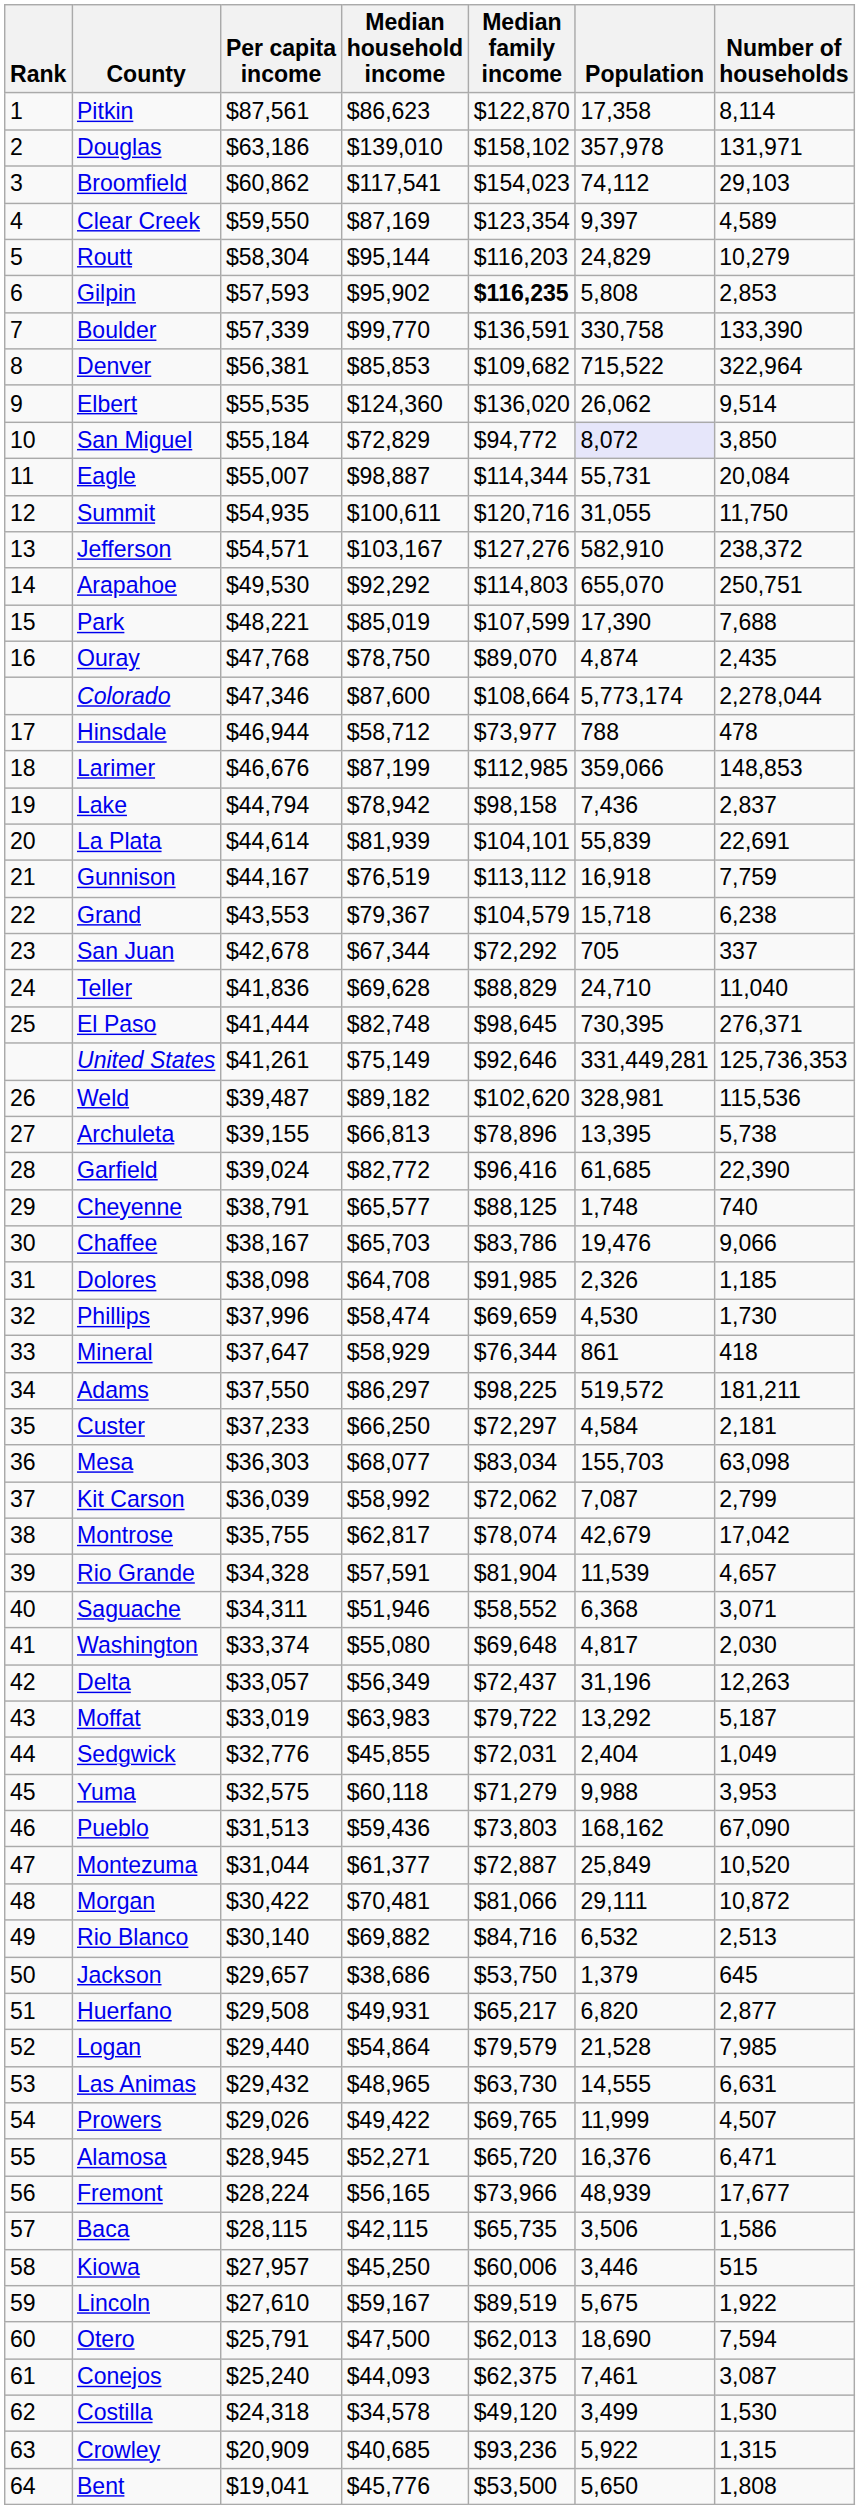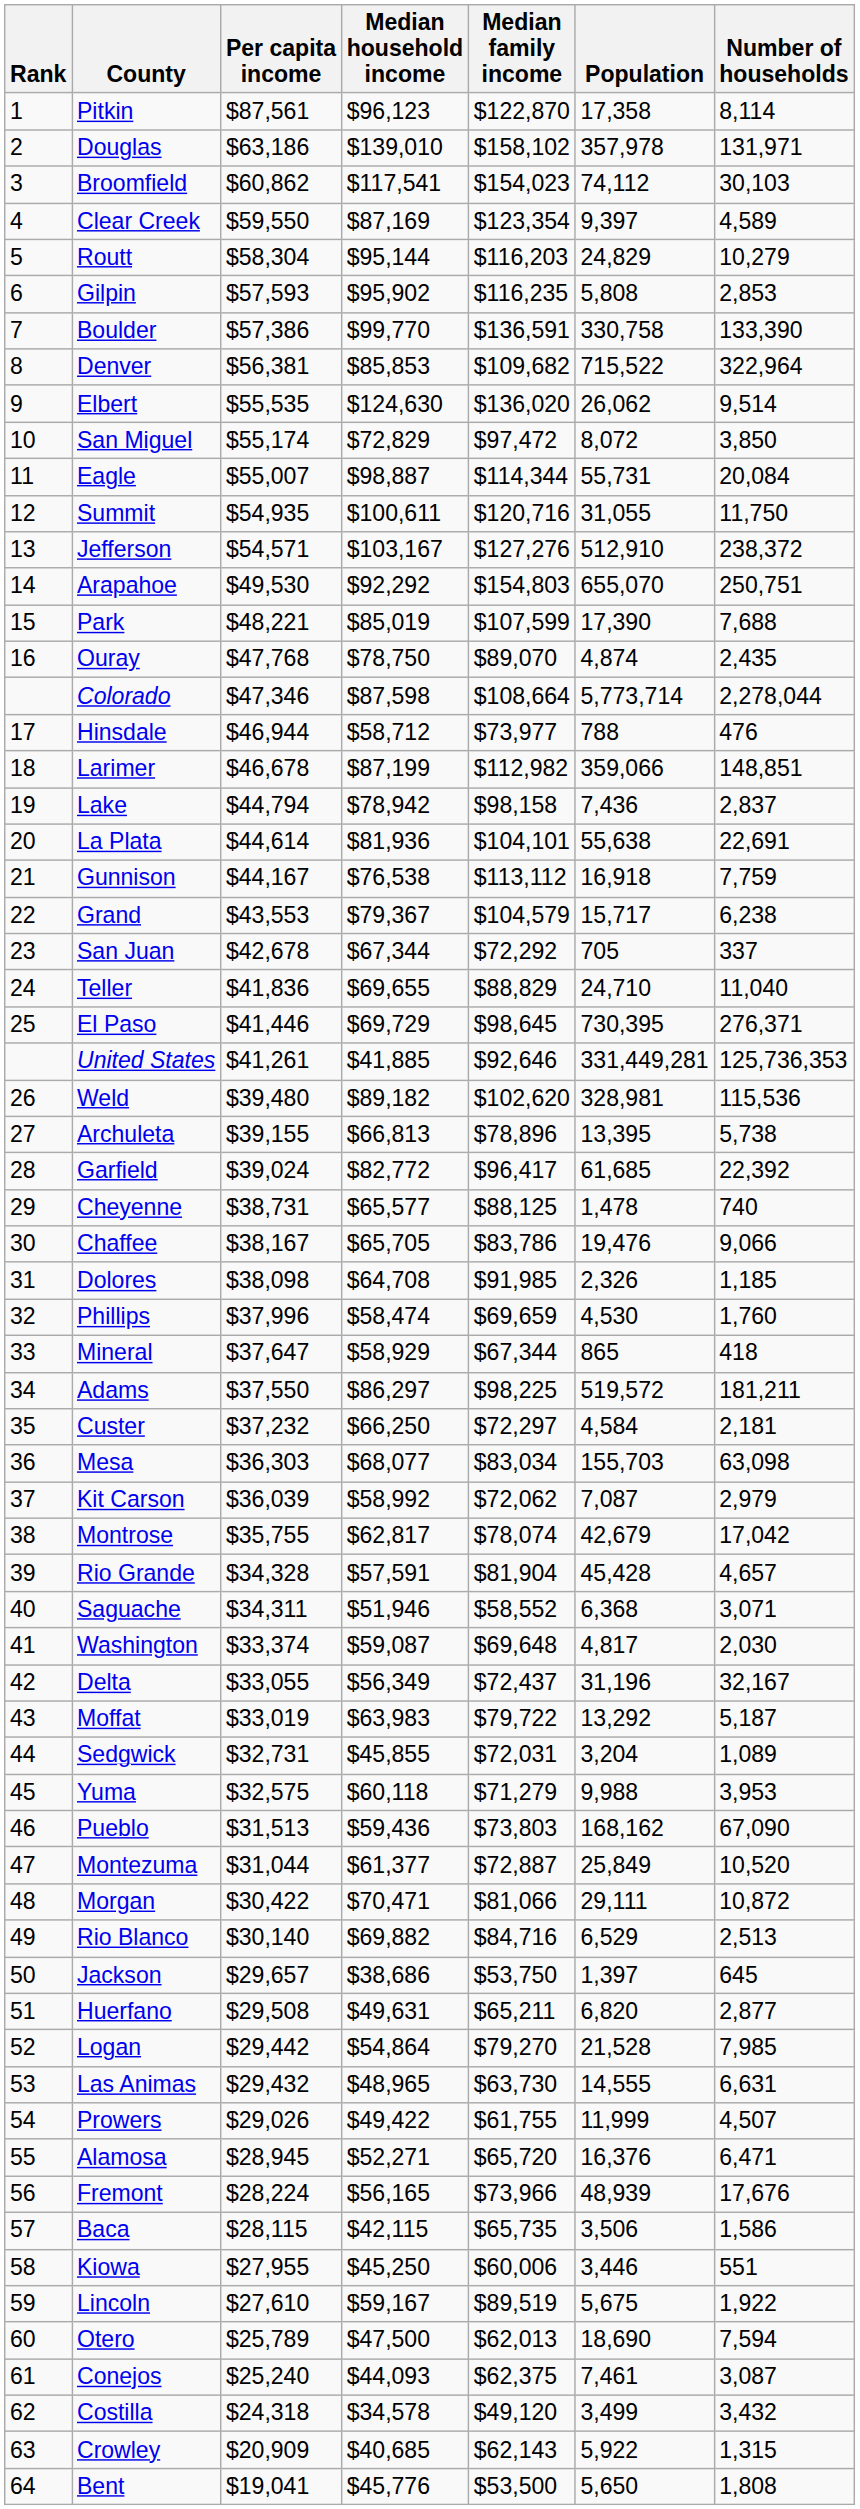 <table class="wikitable sortable">
 <tr valign=bottom>
 <th>Rank</th>
 <th>County</th>
 <th>Per capita<br>income</th>
 <th>Median<br>household<br>income</th>
 <th>Median<br>family<br>income</th>
 <th>Population</th>
 <th>Number of<br>households</th>
 </tr>
 <tr>
 <td>1</td>
 <td><a href='#'>Pitkin</a></td>
 <td>$87,561</td>
-<td>$86,623</td>
+<td>$96,123</td>
 <td>$122,870</td>
 <td>17,358</td>
 <td>8,114</td>
 </tr>
 <tr>
 <td>2</td>
 <td><a href='#'>Douglas</a></td>
 <td>$63,186</td>
 <td>$139,010</td>
 <td>$158,102</td>
 <td>357,978</td>
 <td>131,971</td>
 </tr>
 <tr>
 <td>3</td>
 <td><a href='#'>Broomfield</a></td>
 <td>$60,862</td>
 <td>$117,541</td>
 <td>$154,023</td>
 <td>74,112</td>
-<td>29,103</td>
+<td>30,103</td>
 </tr>
 <tr>
 <td>4</td>
 <td><a href='#'>Clear Creek</a></td>
 <td>$59,550</td>
 <td>$87,169</td>
 <td>$123,354</td>
 <td>9,397</td>
 <td>4,589</td>
 </tr>
 <tr>
 <td>5</td>
 <td><a href='#'>Routt</a></td>
 <td>$58,304</td>
 <td>$95,144</td>
 <td>$116,203</td>
 <td>24,829</td>
 <td>10,279</td>
 </tr>
 <tr>
 <td>6</td>
 <td><a href='#'>Gilpin</a></td>
 <td>$57,593</td>
 <td>$95,902</td>
-<td><strong>$116,235</strong></td>
+<td>$116,235</td>
 <td>5,808</td>
 <td>2,853</td>
 </tr>
 <tr>
 <td>7</td>
 <td><a href='#'>Boulder</a></td>
-<td>$57,339</td>
+<td>$57,386</td>
 <td>$99,770</td>
 <td>$136,591</td>
 <td>330,758</td>
 <td>133,390</td>
 </tr>
 <tr>
 <td>8</td>
 <td><a href='#'>Denver</a></td>
 <td>$56,381</td>
 <td>$85,853</td>
 <td>$109,682</td>
 <td>715,522</td>
 <td>322,964</td>
 </tr>
 <tr>
 <td>9</td>
 <td><a href='#'>Elbert</a></td>
 <td>$55,535</td>
-<td>$124,360</td>
+<td>$124,630</td>
 <td>$136,020</td>
 <td>26,062</td>
 <td>9,514</td>
 </tr>
 <tr>
 <td>10</td>
 <td><a href='#'>San Miguel</a></td>
-<td>$55,184</td>
+<td>$55,174</td>
 <td>$72,829</td>
-<td>$94,772</td>
-<td style="background: lavender;">8,072</td>
+<td>$97,472</td>
+<td>8,072</td>
 <td>3,850</td>
 </tr>
 <tr>
 <td>11</td>
 <td><a href='#'>Eagle</a></td>
 <td>$55,007</td>
 <td>$98,887</td>
 <td>$114,344</td>
 <td>55,731</td>
 <td>20,084</td>
 </tr>
 <tr>
 <td>12</td>
 <td><a href='#'>Summit</a></td>
 <td>$54,935</td>
 <td>$100,611</td>
 <td>$120,716</td>
 <td>31,055</td>
 <td>11,750</td>
 </tr>
 <tr>
 <td>13</td>
 <td><a href='#'>Jefferson</a></td>
 <td>$54,571</td>
 <td>$103,167</td>
 <td>$127,276</td>
-<td>582,910</td>
+<td>512,910</td>
 <td>238,372</td>
 </tr>
 <tr>
 <td>14</td>
 <td><a href='#'>Arapahoe</a></td>
 <td>$49,530</td>
 <td>$92,292</td>
-<td>$114,803</td>
+<td>$154,803</td>
 <td>655,070</td>
 <td>250,751</td>
 </tr>
 <tr>
 <td>15</td>
 <td><a href='#'>Park</a></td>
 <td>$48,221</td>
 <td>$85,019</td>
 <td>$107,599</td>
 <td>17,390</td>
 <td>7,688</td>
 </tr>
 <tr>
 <td>16</td>
 <td><a href='#'>Ouray</a></td>
 <td>$47,768</td>
 <td>$78,750</td>
 <td>$89,070</td>
 <td>4,874</td>
 <td>2,435</td>
 </tr>
 <tr>
 <td></td>
 <td><em><a href='#'>Colorado</a></em></td>
 <td>$47,346</td>
-<td>$87,600</td>
+<td>$87,598</td>
 <td>$108,664</td>
-<td>5,773,174</td>
+<td>5,773,714</td>
 <td>2,278,044</td>
 </tr>
 <tr>
 <td>17</td>
 <td><a href='#'>Hinsdale</a></td>
 <td>$46,944</td>
 <td>$58,712</td>
 <td>$73,977</td>
 <td>788</td>
-<td>478</td>
+<td>476</td>
 </tr>
 <tr>
 <td>18</td>
 <td><a href='#'>Larimer</a></td>
-<td>$46,676</td>
+<td>$46,678</td>
 <td>$87,199</td>
-<td>$112,985</td>
+<td>$112,982</td>
 <td>359,066</td>
-<td>148,853</td>
+<td>148,851</td>
 </tr>
 <tr>
 <td>19</td>
 <td><a href='#'>Lake</a></td>
 <td>$44,794</td>
 <td>$78,942</td>
 <td>$98,158</td>
 <td>7,436</td>
 <td>2,837</td>
 </tr>
 <tr>
 <td>20</td>
 <td><a href='#'>La Plata</a></td>
 <td>$44,614</td>
-<td>$81,939</td>
+<td>$81,936</td>
 <td>$104,101</td>
-<td>55,839</td>
+<td>55,638</td>
 <td>22,691</td>
 </tr>
 <tr>
 <td>21</td>
 <td><a href='#'>Gunnison</a></td>
 <td>$44,167</td>
-<td>$76,519</td>
+<td>$76,538</td>
 <td>$113,112</td>
 <td>16,918</td>
 <td>7,759</td>
 </tr>
 <tr>
 <td>22</td>
 <td><a href='#'>Grand</a></td>
 <td>$43,553</td>
 <td>$79,367</td>
 <td>$104,579</td>
-<td>15,718</td>
+<td>15,717</td>
 <td>6,238</td>
 </tr>
 <tr>
 <td>23</td>
 <td><a href='#'>San Juan</a></td>
 <td>$42,678</td>
 <td>$67,344</td>
 <td>$72,292</td>
 <td>705</td>
 <td>337</td>
 </tr>
 <tr>
 <td>24</td>
 <td><a href='#'>Teller</a></td>
 <td>$41,836</td>
-<td>$69,628</td>
+<td>$69,655</td>
 <td>$88,829</td>
 <td>24,710</td>
 <td>11,040</td>
 </tr>
 <tr>
 <td>25</td>
 <td><a href='#'>El Paso</a></td>
-<td>$41,444</td>
-<td>$82,748</td>
+<td>$41,446</td>
+<td>$69,729</td>
 <td>$98,645</td>
 <td>730,395</td>
 <td>276,371</td>
 </tr>
 <tr>
 <td></td>
 <td><em><a href='#'>United States</a></em></td>
 <td>$41,261</td>
-<td>$75,149</td>
+<td>$41,885</td>
 <td>$92,646</td>
 <td>331,449,281</td>
 <td>125,736,353</td>
 </tr>
 <tr>
 <td>26</td>
 <td><a href='#'>Weld</a></td>
-<td>$39,487</td>
+<td>$39,480</td>
 <td>$89,182</td>
 <td>$102,620</td>
 <td>328,981</td>
 <td>115,536</td>
 </tr>
 <tr>
 <td>27</td>
 <td><a href='#'>Archuleta</a></td>
 <td>$39,155</td>
 <td>$66,813</td>
 <td>$78,896</td>
 <td>13,395</td>
 <td>5,738</td>
 </tr>
 <tr>
 <td>28</td>
 <td><a href='#'>Garfield</a></td>
 <td>$39,024</td>
 <td>$82,772</td>
-<td>$96,416</td>
+<td>$96,417</td>
 <td>61,685</td>
-<td>22,390</td>
+<td>22,392</td>
 </tr>
 <tr>
 <td>29</td>
 <td><a href='#'>Cheyenne</a></td>
-<td>$38,791</td>
+<td>$38,731</td>
 <td>$65,577</td>
 <td>$88,125</td>
-<td>1,748</td>
+<td>1,478</td>
 <td>740</td>
 </tr>
 <tr>
 <td>30</td>
 <td><a href='#'>Chaffee</a></td>
 <td>$38,167</td>
-<td>$65,703</td>
+<td>$65,705</td>
 <td>$83,786</td>
 <td>19,476</td>
 <td>9,066</td>
 </tr>
 <tr>
 <td>31</td>
 <td><a href='#'>Dolores</a></td>
 <td>$38,098</td>
 <td>$64,708</td>
 <td>$91,985</td>
 <td>2,326</td>
 <td>1,185</td>
 </tr>
 <tr>
 <td>32</td>
 <td><a href='#'>Phillips</a></td>
 <td>$37,996</td>
 <td>$58,474</td>
 <td>$69,659</td>
 <td>4,530</td>
-<td>1,730</td>
+<td>1,760</td>
 </tr>
 <tr>
 <td>33</td>
 <td><a href='#'>Mineral</a></td>
 <td>$37,647</td>
 <td>$58,929</td>
-<td>$76,344</td>
-<td>861</td>
+<td>$67,344</td>
+<td>865</td>
 <td>418</td>
 </tr>
 <tr>
 <td>34</td>
 <td><a href='#'>Adams</a></td>
 <td>$37,550</td>
 <td>$86,297</td>
 <td>$98,225</td>
 <td>519,572</td>
 <td>181,211</td>
 </tr>
 <tr>
 <td>35</td>
 <td><a href='#'>Custer</a></td>
-<td>$37,233</td>
+<td>$37,232</td>
 <td>$66,250</td>
 <td>$72,297</td>
 <td>4,584</td>
 <td>2,181</td>
 </tr>
 <tr>
 <td>36</td>
 <td><a href='#'>Mesa</a></td>
 <td>$36,303</td>
 <td>$68,077</td>
 <td>$83,034</td>
 <td>155,703</td>
 <td>63,098</td>
 </tr>
 <tr>
 <td>37</td>
 <td><a href='#'>Kit Carson</a></td>
 <td>$36,039</td>
 <td>$58,992</td>
 <td>$72,062</td>
 <td>7,087</td>
-<td>2,799</td>
+<td>2,979</td>
 </tr>
 <tr>
 <td>38</td>
 <td><a href='#'>Montrose</a></td>
 <td>$35,755</td>
 <td>$62,817</td>
 <td>$78,074</td>
 <td>42,679</td>
 <td>17,042</td>
 </tr>
 <tr>
 <td>39</td>
 <td><a href='#'>Rio Grande</a></td>
 <td>$34,328</td>
 <td>$57,591</td>
 <td>$81,904</td>
-<td>11,539</td>
+<td>45,428</td>
 <td>4,657</td>
 </tr>
 <tr>
 <td>40</td>
 <td><a href='#'>Saguache</a></td>
 <td>$34,311</td>
 <td>$51,946</td>
 <td>$58,552</td>
 <td>6,368</td>
 <td>3,071</td>
 </tr>
 <tr>
 <td>41</td>
 <td><a href='#'>Washington</a></td>
 <td>$33,374</td>
-<td>$55,080</td>
+<td>$59,087</td>
 <td>$69,648</td>
 <td>4,817</td>
 <td>2,030</td>
 </tr>
 <tr>
 <td>42</td>
 <td><a href='#'>Delta</a></td>
-<td>$33,057</td>
+<td>$33,055</td>
 <td>$56,349</td>
 <td>$72,437</td>
 <td>31,196</td>
-<td>12,263</td>
+<td>32,167</td>
 </tr>
 <tr>
 <td>43</td>
 <td><a href='#'>Moffat</a></td>
 <td>$33,019</td>
 <td>$63,983</td>
 <td>$79,722</td>
 <td>13,292</td>
 <td>5,187</td>
 </tr>
 <tr>
 <td>44</td>
 <td><a href='#'>Sedgwick</a></td>
-<td>$32,776</td>
+<td>$32,731</td>
 <td>$45,855</td>
 <td>$72,031</td>
-<td>2,404</td>
-<td>1,049</td>
+<td>3,204</td>
+<td>1,089</td>
 </tr>
 <tr>
 <td>45</td>
 <td><a href='#'>Yuma</a></td>
 <td>$32,575</td>
 <td>$60,118</td>
 <td>$71,279</td>
 <td>9,988</td>
 <td>3,953</td>
 </tr>
 <tr>
 <td>46</td>
 <td><a href='#'>Pueblo</a></td>
 <td>$31,513</td>
 <td>$59,436</td>
 <td>$73,803</td>
 <td>168,162</td>
 <td>67,090</td>
 </tr>
 <tr>
 <td>47</td>
 <td><a href='#'>Montezuma</a></td>
 <td>$31,044</td>
 <td>$61,377</td>
 <td>$72,887</td>
 <td>25,849</td>
 <td>10,520</td>
 </tr>
 <tr>
 <td>48</td>
 <td><a href='#'>Morgan</a></td>
 <td>$30,422</td>
-<td>$70,481</td>
+<td>$70,471</td>
 <td>$81,066</td>
 <td>29,111</td>
 <td>10,872</td>
 </tr>
 <tr>
 <td>49</td>
 <td><a href='#'>Rio Blanco</a></td>
 <td>$30,140</td>
 <td>$69,882</td>
 <td>$84,716</td>
-<td>6,532</td>
+<td>6,529</td>
 <td>2,513</td>
 </tr>
 <tr>
 <td>50</td>
 <td><a href='#'>Jackson</a></td>
 <td>$29,657</td>
 <td>$38,686</td>
 <td>$53,750</td>
-<td>1,379</td>
+<td>1,397</td>
 <td>645</td>
 </tr>
 <tr>
 <td>51</td>
 <td><a href='#'>Huerfano</a></td>
 <td>$29,508</td>
-<td>$49,931</td>
-<td>$65,217</td>
+<td>$49,631</td>
+<td>$65,211</td>
 <td>6,820</td>
 <td>2,877</td>
 </tr>
 <tr>
 <td>52</td>
 <td><a href='#'>Logan</a></td>
-<td>$29,440</td>
+<td>$29,442</td>
 <td>$54,864</td>
-<td>$79,579</td>
+<td>$79,270</td>
 <td>21,528</td>
 <td>7,985</td>
 </tr>
 <tr>
 <td>53</td>
 <td><a href='#'>Las Animas</a></td>
 <td>$29,432</td>
 <td>$48,965</td>
 <td>$63,730</td>
 <td>14,555</td>
 <td>6,631</td>
 </tr>
 <tr>
 <td>54</td>
 <td><a href='#'>Prowers</a></td>
 <td>$29,026</td>
 <td>$49,422</td>
-<td>$69,765</td>
+<td>$61,755</td>
 <td>11,999</td>
 <td>4,507</td>
 </tr>
 <tr>
 <td>55</td>
 <td><a href='#'>Alamosa</a></td>
 <td>$28,945</td>
 <td>$52,271</td>
 <td>$65,720</td>
 <td>16,376</td>
 <td>6,471</td>
 </tr>
 <tr>
 <td>56</td>
 <td><a href='#'>Fremont</a></td>
 <td>$28,224</td>
 <td>$56,165</td>
 <td>$73,966</td>
 <td>48,939</td>
-<td>17,677</td>
+<td>17,676</td>
 </tr>
 <tr>
 <td>57</td>
 <td><a href='#'>Baca</a></td>
 <td>$28,115</td>
 <td>$42,115</td>
 <td>$65,735</td>
 <td>3,506</td>
 <td>1,586</td>
 </tr>
 <tr>
 <td>58</td>
 <td><a href='#'>Kiowa</a></td>
-<td>$27,957</td>
+<td>$27,955</td>
 <td>$45,250</td>
 <td>$60,006</td>
 <td>3,446</td>
-<td>515</td>
+<td>551</td>
 </tr>
 <tr>
 <td>59</td>
 <td><a href='#'>Lincoln</a></td>
 <td>$27,610</td>
 <td>$59,167</td>
 <td>$89,519</td>
 <td>5,675</td>
 <td>1,922</td>
 </tr>
 <tr>
 <td>60</td>
 <td><a href='#'>Otero</a></td>
-<td>$25,791</td>
+<td>$25,789</td>
 <td>$47,500</td>
 <td>$62,013</td>
 <td>18,690</td>
 <td>7,594</td>
 </tr>
 <tr>
 <td>61</td>
 <td><a href='#'>Conejos</a></td>
 <td>$25,240</td>
 <td>$44,093</td>
 <td>$62,375</td>
 <td>7,461</td>
 <td>3,087</td>
 </tr>
 <tr>
 <td>62</td>
 <td><a href='#'>Costilla</a></td>
 <td>$24,318</td>
 <td>$34,578</td>
 <td>$49,120</td>
 <td>3,499</td>
-<td>1,530</td>
+<td>3,432</td>
 </tr>
 <tr>
 <td>63</td>
 <td><a href='#'>Crowley</a></td>
 <td>$20,909</td>
 <td>$40,685</td>
-<td>$93,236</td>
+<td>$62,143</td>
 <td>5,922</td>
 <td>1,315</td>
 </tr>
 <tr>
 <td>64</td>
 <td><a href='#'>Bent</a></td>
 <td>$19,041</td>
 <td>$45,776</td>
 <td>$53,500</td>
 <td>5,650</td>
 <td>1,808</td>
 </tr>
 <tr>
 </tr>
 </table>
